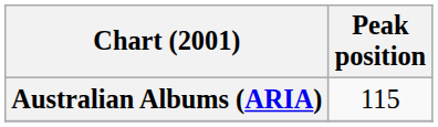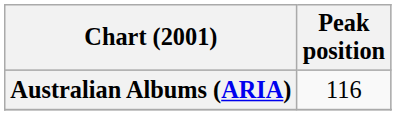 <table class="wikitable sortable plainrowheaders" style="text-align:center">
 <tr>
 <th scope="col">Chart (2001)</th>
 <th scope="col">Peak<br> position</th>
 </tr>
 <tr>
 <th scope="row">Australian Albums (<a href='#'>ARIA</a>)</th>
-<td>115</td>
+<td>116</td>
 </tr>
 <tr>
 </tr>
 <tr>
 </tr>
 </table>
